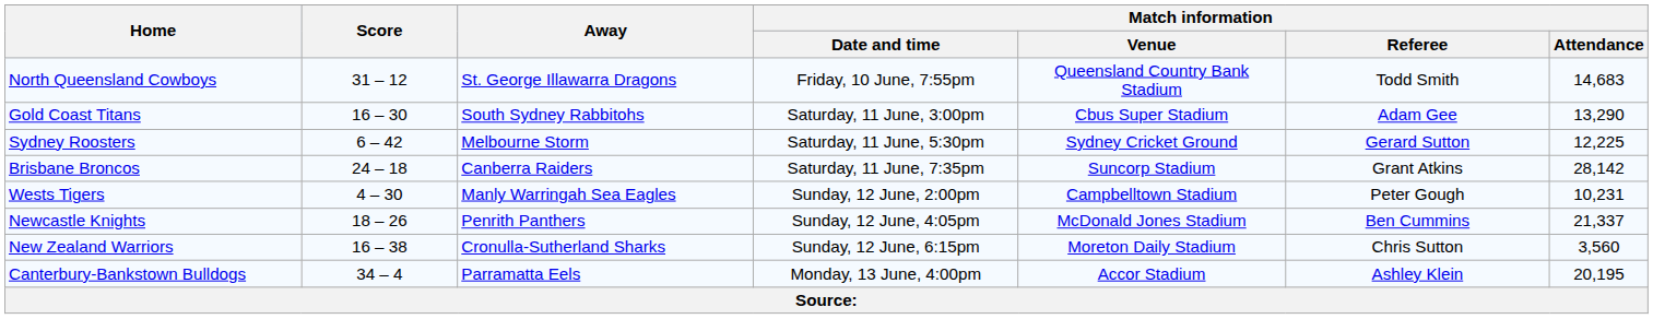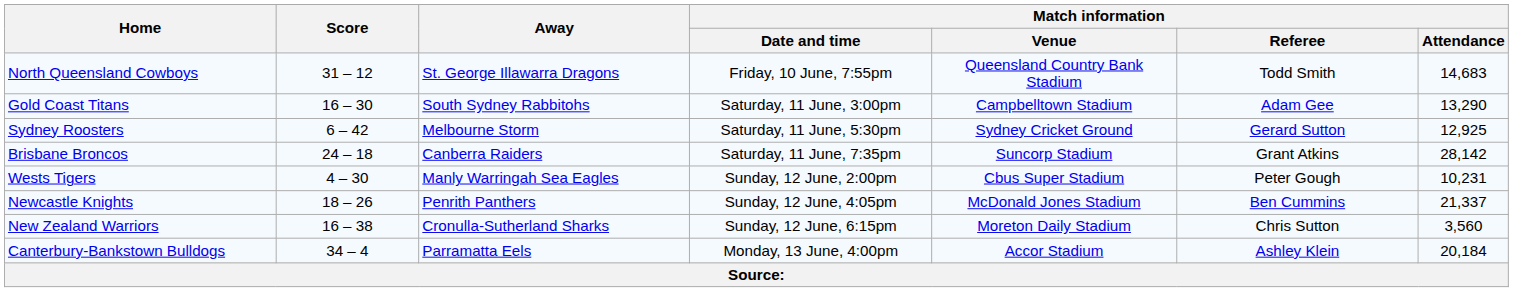 <table class="wikitable" style="border-collapse:collapse; text-align:center; width:100%;">
 <tr style="background:#c1d8ff;">
 </tr>
 <tr style="background:#c1d8ff;">
 <th rowspan="2" style="width:19%;">Home</th>
 <th rowspan="2" style="width:10%;">Score</th>
 <th rowspan="2" style="width:19%;">Away</th>
 <th colspan="6">Match information</th>
 </tr>
 <tr style="background:#efefef;">
 <th width=17%>Date and time</th>
 <th width=17%>Venue</th>
 <th width=17%>Referee</th>
 <th width=5%>Attendance</th>
 </tr>
 <tr style="text-align:center; background:#f5faff;">
 <td align="left"> <a href='#'>North Queensland Cowboys</a></td>
 <td>31 – 12</td>
 <td align="left"> <a href='#'>St. George Illawarra Dragons</a></td>
 <td>Friday, 10 June, 7:55pm</td>
 <td><a href='#'>Queensland Country Bank Stadium</a></td>
 <td>Todd Smith</td>
 <td>14,683</td>
 </tr>
 <tr style="text-align:center; background:#f5faff;">
 <td align="left"> <a href='#'>Gold Coast Titans</a></td>
 <td>16 – 30</td>
 <td align="left"> <a href='#'>South Sydney Rabbitohs</a></td>
 <td>Saturday, 11 June, 3:00pm</td>
-<td><a href='#'>Cbus Super Stadium</a></td>
+<td><a href='#'>Campbelltown Stadium</a></td>
 <td><a href='#'>Adam Gee</a></td>
 <td>13,290</td>
 </tr>
 <tr style="text-align:center; background:#f5faff;">
 <td align="left"> <a href='#'>Sydney Roosters</a></td>
 <td>6 – 42</td>
 <td align="left"> <a href='#'>Melbourne Storm</a></td>
 <td>Saturday, 11 June, 5:30pm</td>
 <td><a href='#'>Sydney Cricket Ground</a></td>
 <td><a href='#'>Gerard Sutton</a></td>
-<td>12,225</td>
+<td>12,925</td>
 </tr>
 <tr style="text-align:center; background:#f5faff;">
 <td align="left"> <a href='#'>Brisbane Broncos</a></td>
 <td>24 – 18</td>
 <td align="left"> <a href='#'>Canberra Raiders</a></td>
 <td>Saturday, 11 June, 7:35pm</td>
 <td><a href='#'>Suncorp Stadium</a></td>
 <td>Grant Atkins</td>
 <td>28,142</td>
 </tr>
 <tr style="text-align:center; background:#f5faff;">
 <td align="left"> <a href='#'>Wests Tigers</a></td>
 <td>4 – 30</td>
 <td align="left"> <a href='#'>Manly Warringah Sea Eagles</a></td>
 <td>Sunday, 12 June, 2:00pm</td>
-<td><a href='#'>Campbelltown Stadium</a></td>
+<td><a href='#'>Cbus Super Stadium</a></td>
 <td>Peter Gough</td>
 <td>10,231</td>
 </tr>
 <tr style="text-align:center; background:#f5faff;">
 <td align="left"> <a href='#'>Newcastle Knights</a></td>
 <td>18 – 26</td>
 <td align="left"> <a href='#'>Penrith Panthers</a></td>
 <td>Sunday, 12 June, 4:05pm</td>
 <td><a href='#'>McDonald Jones Stadium</a></td>
 <td><a href='#'>Ben Cummins</a></td>
 <td>21,337</td>
 </tr>
 <tr style="text-align:center; background:#f5faff;">
 <td align="left"> <a href='#'>New Zealand Warriors</a></td>
 <td>16 – 38</td>
 <td align="left"> <a href='#'>Cronulla-Sutherland Sharks</a></td>
 <td>Sunday, 12 June, 6:15pm</td>
 <td><a href='#'>Moreton Daily Stadium</a></td>
 <td>Chris Sutton</td>
 <td>3,560</td>
 </tr>
 <tr style="text-align:center; background:#f5faff;">
 <td align="left"> <a href='#'>Canterbury-Bankstown Bulldogs</a></td>
 <td>34 – 4</td>
 <td align="left"> <a href='#'>Parramatta Eels</a></td>
 <td>Monday, 13 June, 4:00pm</td>
 <td><a href='#'>Accor Stadium</a></td>
 <td><a href='#'>Ashley Klein</a></td>
-<td>20,195</td>
+<td>20,184</td>
 </tr>
 <tr>
 <th colspan="7">Source:</th>
 </tr>
 </table>
